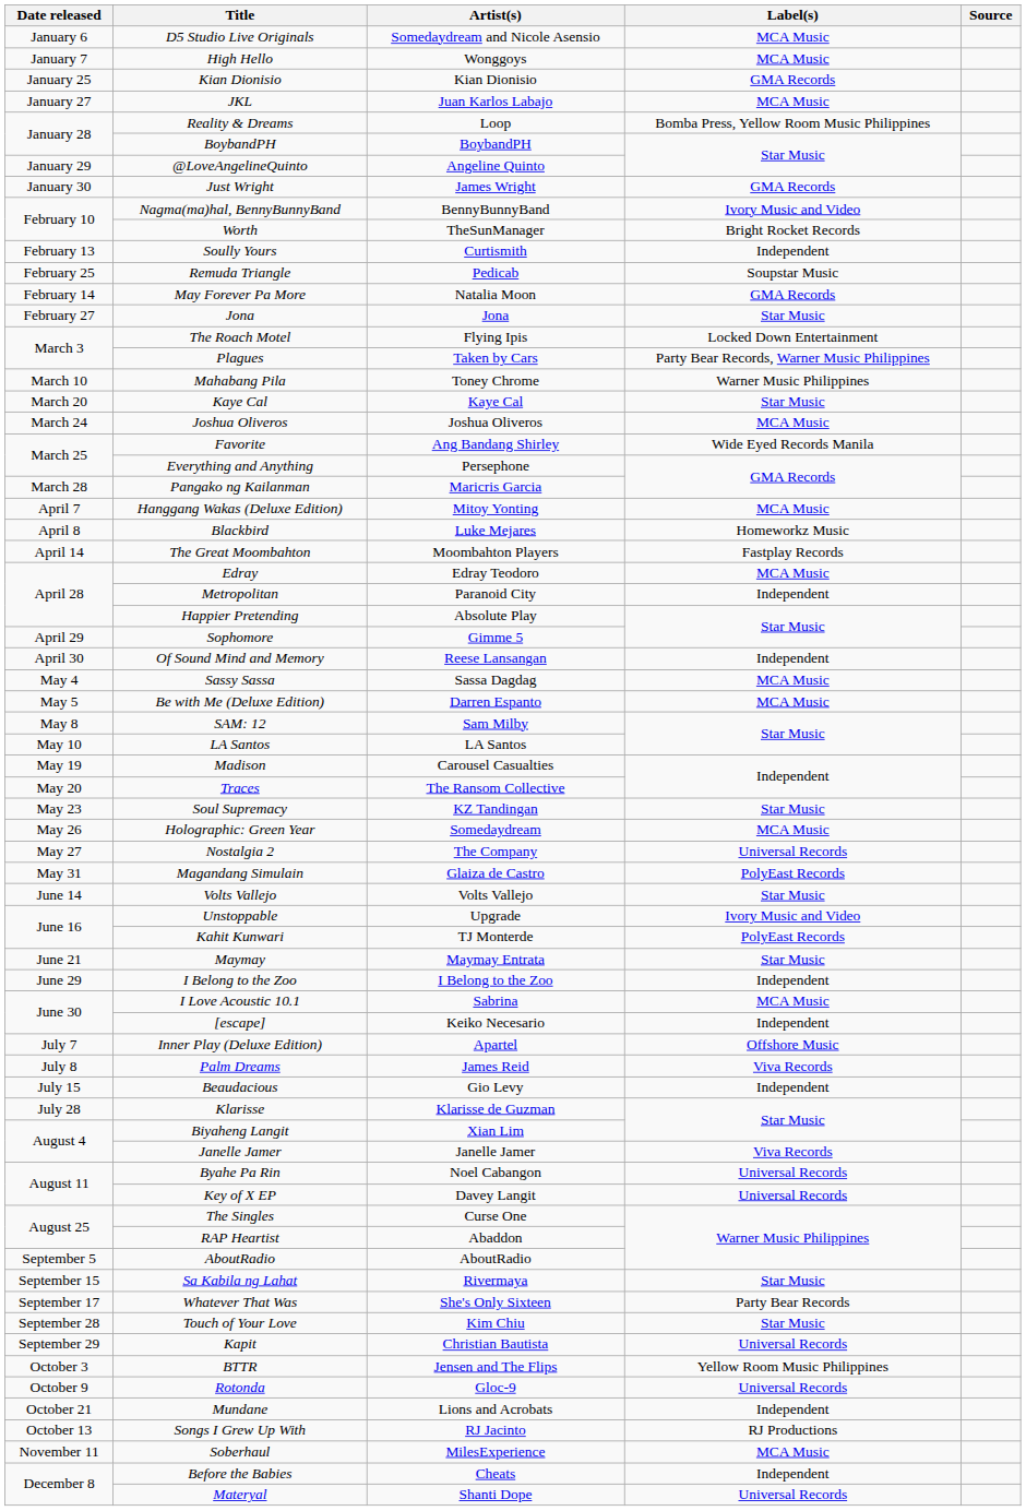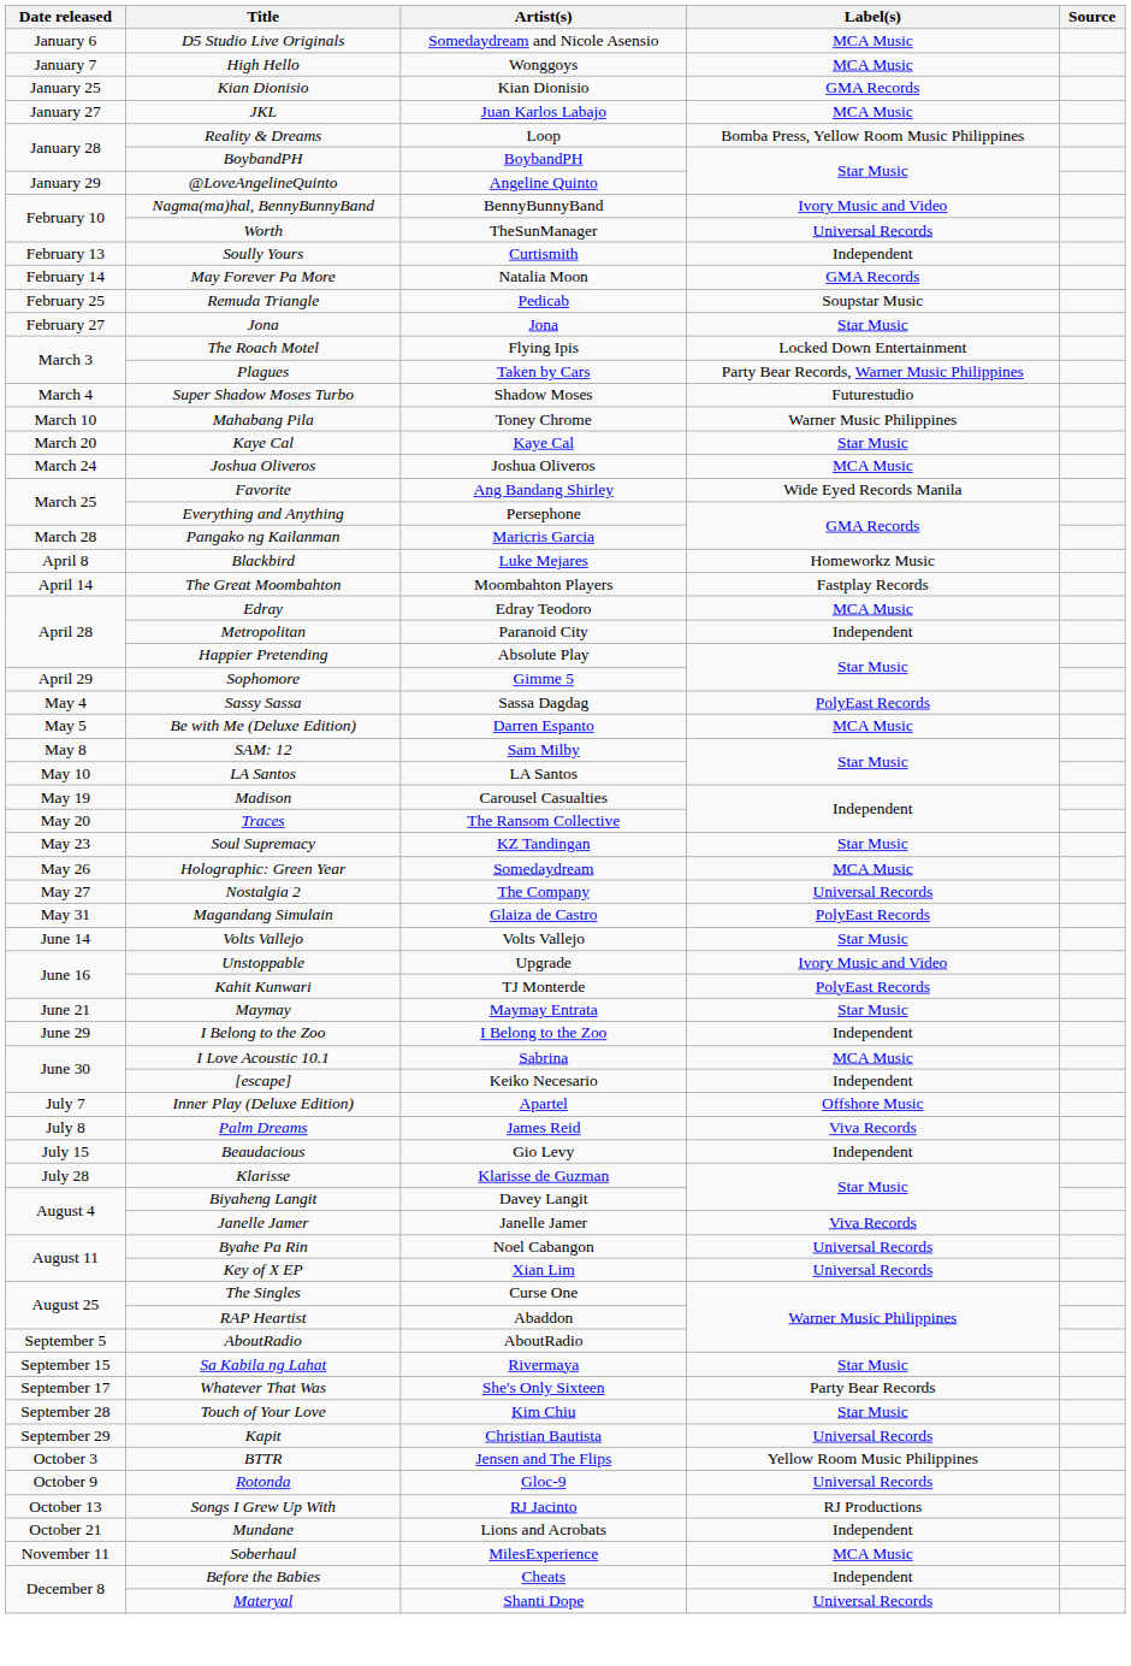 <table class="wikitable" style="text-align:center; line-height:16px; width:70%;">
 <tr>
 <th>Date released</th>
 <th>Title</th>
 <th>Artist(s)</th>
 <th>Label(s)</th>
 <th>Source</th>
 </tr>
 <tr>
 <td>January 6</td>
 <td><em>D5 Studio Live Originals</em></td>
 <td><a href='#'>Somedaydream</a> and Nicole Asensio</td>
 <td><a href='#'>MCA Music</a></td>
 <td></td>
 </tr>
 <tr>
 <td>January 7</td>
 <td><em>High Hello</em></td>
 <td>Wonggoys</td>
 <td><a href='#'>MCA Music</a></td>
 <td></td>
 </tr>
 <tr>
 <td>January 25</td>
 <td><em>Kian Dionisio</em></td>
 <td>Kian Dionisio</td>
 <td><a href='#'>GMA Records</a></td>
 <td></td>
 </tr>
 <tr>
 <td>January 27</td>
 <td><em>JKL</em></td>
 <td><a href='#'>Juan Karlos Labajo</a></td>
 <td><a href='#'>MCA Music</a></td>
 <td></td>
 </tr>
 <tr>
 <td rowspan="2">January 28</td>
 <td><em>Reality & Dreams</em></td>
 <td>Loop</td>
 <td>Bomba Press, Yellow Room Music Philippines</td>
 <td></td>
 </tr>
 <tr>
 <td><em>BoybandPH</em></td>
 <td><a href='#'>BoybandPH</a></td>
 <td rowspan=2><a href='#'>Star Music</a></td>
 <td></td>
 </tr>
 <tr>
 <td>January 29</td>
 <td><em>@LoveAngelineQuinto</em></td>
 <td><a href='#'>Angeline Quinto</a></td>
 <td></td>
 </tr>
 <tr>
-<td>January 30</td>
-<td><em>Just Wright</em></td>
-<td><a href='#'>James Wright</a></td>
-<td><a href='#'>GMA Records</a></td>
-<td></td>
-</tr>
-<tr>
 <td rowspan=2>February 10</td>
 <td><em>Nagma(ma)hal, BennyBunnyBand</em></td>
 <td>BennyBunnyBand</td>
 <td><a href='#'>Ivory Music and Video</a></td>
 <td></td>
 </tr>
 <tr>
 <td><em>Worth</em></td>
 <td>TheSunManager</td>
-<td>Bright Rocket Records</td>
+<td><a href='#'>Universal Records</a></td>
 <td></td>
 </tr>
 <tr>
 <td>February 13</td>
 <td><em>Soully Yours</em></td>
 <td><a href='#'>Curtismith</a></td>
 <td>Independent</td>
 <td></td>
 </tr>
 <tr>
+<td>February 14</td>
+<td><em>May Forever Pa More</em></td>
+<td>Natalia Moon</td>
+<td><a href='#'>GMA Records</a></td>
+<td></td>
+</tr>
+<tr>
 <td>February 25</td>
 <td><em>Remuda Triangle</em></td>
 <td><a href='#'>Pedicab</a></td>
 <td>Soupstar Music</td>
-<td></td>
-</tr>
-<tr>
-<td>February 14</td>
-<td><em>May Forever Pa More</em></td>
-<td>Natalia Moon</td>
-<td><a href='#'>GMA Records</a></td>
 <td></td>
 </tr>
 <tr>
 <td>February 27</td>
 <td><em>Jona</em></td>
 <td><a href='#'>Jona</a></td>
 <td><a href='#'>Star Music</a></td>
 <td></td>
 </tr>
 <tr>
 <td rowspan=2>March 3</td>
 <td><em>The Roach Motel</em></td>
 <td>Flying Ipis</td>
 <td>Locked Down Entertainment</td>
 <td></td>
 </tr>
 <tr>
 <td><em>Plagues</em></td>
 <td><a href='#'>Taken by Cars</a></td>
 <td>Party Bear Records, <a href='#'>Warner Music Philippines</a></td>
+<td></td>
+</tr>
+<tr>
+<td>March 4</td>
+<td><em>Super Shadow Moses Turbo</em></td>
+<td>Shadow Moses</td>
+<td>Futurestudio</td>
 <td></td>
 </tr>
 <tr>
 <td>March 10</td>
 <td><em>Mahabang Pila</em></td>
 <td>Toney Chrome</td>
 <td>Warner Music Philippines</td>
 <td></td>
 </tr>
 <tr>
 <td>March 20</td>
 <td><em>Kaye Cal</em></td>
 <td><a href='#'>Kaye Cal</a></td>
 <td><a href='#'>Star Music</a></td>
 <td></td>
 </tr>
 <tr>
 <td>March 24</td>
 <td><em>Joshua Oliveros</em></td>
 <td>Joshua Oliveros</td>
 <td><a href='#'>MCA Music</a></td>
 <td></td>
 </tr>
 <tr>
 <td rowspan=2>March 25</td>
 <td><em>Favorite</em></td>
 <td><a href='#'>Ang Bandang Shirley</a></td>
 <td>Wide Eyed Records Manila</td>
 <td></td>
 </tr>
 <tr>
 <td><em>Everything and Anything</em></td>
 <td>Persephone</td>
 <td rowspan=2><a href='#'>GMA Records</a></td>
 <td></td>
 </tr>
 <tr>
 <td>March 28</td>
 <td><em>Pangako ng Kailanman</em></td>
 <td><a href='#'>Maricris Garcia</a></td>
 <td></td>
 </tr>
 <tr>
-<td>April 7</td>
-<td><em>Hanggang Wakas (Deluxe Edition)</em></td>
-<td><a href='#'>Mitoy Yonting</a></td>
-<td><a href='#'>MCA Music</a></td>
-<td></td>
-</tr>
-<tr>
 <td>April 8</td>
 <td><em>Blackbird</em></td>
 <td><a href='#'>Luke Mejares</a></td>
 <td>Homeworkz Music</td>
 <td></td>
 </tr>
 <tr>
 <td>April 14</td>
 <td><em>The Great Moombahton</em></td>
 <td>Moombahton Players</td>
 <td>Fastplay Records</td>
 <td></td>
 </tr>
 <tr>
 <td rowspan=3>April 28</td>
 <td><em>Edray</em></td>
 <td>Edray Teodoro</td>
 <td><a href='#'>MCA Music</a></td>
 <td></td>
 </tr>
 <tr>
 <td><em>Metropolitan</em></td>
 <td>Paranoid City</td>
 <td>Independent</td>
 <td></td>
 </tr>
 <tr>
 <td><em>Happier Pretending</em></td>
 <td>Absolute Play</td>
 <td rowspan=2><a href='#'>Star Music</a></td>
 <td></td>
 </tr>
 <tr>
 <td>April 29</td>
 <td><em>Sophomore</em></td>
 <td><a href='#'>Gimme 5</a></td>
 <td></td>
 </tr>
 <tr>
-<td>April 30</td>
-<td><em>Of Sound Mind and Memory</em></td>
-<td><a href='#'>Reese Lansangan</a></td>
-<td>Independent</td>
-<td></td>
-</tr>
-<tr>
 <td>May 4</td>
 <td><em>Sassy Sassa</em></td>
 <td>Sassa Dagdag</td>
-<td><a href='#'>MCA Music</a></td>
+<td><a href='#'>PolyEast Records</a></td>
 <td></td>
 </tr>
 <tr>
 <td>May 5</td>
 <td><em>Be with Me (Deluxe Edition)</em></td>
 <td><a href='#'>Darren Espanto</a></td>
 <td><a href='#'>MCA Music</a></td>
 <td></td>
 </tr>
 <tr>
 <td>May 8</td>
 <td><em>SAM: 12</em></td>
 <td><a href='#'>Sam Milby</a></td>
 <td rowspan=2><a href='#'>Star Music</a></td>
 <td></td>
 </tr>
 <tr>
 <td>May 10</td>
 <td><em>LA Santos</em></td>
 <td>LA Santos</td>
 <td></td>
 </tr>
 <tr>
 <td>May 19</td>
 <td><em>Madison</em></td>
 <td>Carousel Casualties</td>
 <td rowspan=2>Independent</td>
 <td></td>
 </tr>
 <tr>
 <td>May 20</td>
 <td><em><a href='#'>Traces</a></em></td>
 <td><a href='#'>The Ransom Collective</a></td>
 <td></td>
 </tr>
 <tr>
 <td>May 23</td>
 <td><em>Soul Supremacy</em></td>
 <td><a href='#'>KZ Tandingan</a></td>
 <td><a href='#'>Star Music</a></td>
 <td></td>
 </tr>
 <tr>
 <td>May 26</td>
 <td><em>Holographic: Green Year</em></td>
 <td><a href='#'>Somedaydream</a></td>
 <td><a href='#'>MCA Music</a></td>
 <td></td>
 </tr>
 <tr>
 <td>May 27</td>
 <td><em>Nostalgia 2</em></td>
 <td><a href='#'>The Company</a></td>
 <td><a href='#'>Universal Records</a></td>
 <td></td>
 </tr>
 <tr>
 <td>May 31</td>
 <td><em>Magandang Simulain</em></td>
 <td><a href='#'>Glaiza de Castro</a></td>
 <td><a href='#'>PolyEast Records</a></td>
 <td></td>
 </tr>
 <tr>
 <td>June 14</td>
 <td><em>Volts Vallejo</em></td>
 <td>Volts Vallejo</td>
 <td><a href='#'>Star Music</a></td>
 <td></td>
 </tr>
 <tr>
 <td rowspan=2>June 16</td>
 <td><em>Unstoppable</em></td>
 <td>Upgrade</td>
 <td><a href='#'>Ivory Music and Video</a></td>
 <td></td>
 </tr>
 <tr>
 <td><em>Kahit Kunwari</em></td>
 <td>TJ Monterde</td>
 <td><a href='#'>PolyEast Records</a></td>
 <td></td>
 </tr>
 <tr>
 <td>June 21</td>
 <td><em>Maymay</em></td>
 <td><a href='#'>Maymay Entrata</a></td>
 <td><a href='#'>Star Music</a></td>
 <td></td>
 </tr>
 <tr>
 <td>June 29</td>
 <td><em>I Belong to the Zoo</em></td>
 <td><a href='#'>I Belong to the Zoo</a></td>
 <td>Independent</td>
 <td></td>
 </tr>
 <tr>
 <td rowspan=2>June 30</td>
 <td><em>I Love Acoustic 10.1</em></td>
 <td><a href='#'>Sabrina</a></td>
 <td><a href='#'>MCA Music</a></td>
 <td></td>
 </tr>
 <tr>
 <td><em>[escape]</em></td>
 <td>Keiko Necesario</td>
 <td>Independent</td>
 <td></td>
 </tr>
 <tr>
 <td>July 7</td>
 <td><em>Inner Play (Deluxe Edition)</em></td>
 <td><a href='#'>Apartel</a></td>
 <td><a href='#'>Offshore Music</a></td>
 <td></td>
 </tr>
 <tr>
 <td>July 8</td>
 <td><em><a href='#'>Palm Dreams</a></em></td>
 <td><a href='#'>James Reid</a></td>
 <td><a href='#'>Viva Records</a></td>
 <td></td>
 </tr>
 <tr>
 <td>July 15</td>
 <td><em>Beaudacious</em></td>
 <td>Gio Levy</td>
 <td>Independent</td>
 <td></td>
 </tr>
 <tr>
 <td>July 28</td>
 <td><em>Klarisse</em></td>
 <td><a href='#'>Klarisse de Guzman</a></td>
 <td rowspan=2><a href='#'>Star Music</a></td>
 <td></td>
 </tr>
 <tr>
 <td rowspan="2">August 4</td>
 <td><em>Biyaheng Langit</em></td>
-<td><a href='#'>Xian Lim</a></td>
+<td>Davey Langit</td>
 <td></td>
 </tr>
 <tr>
 <td><em>Janelle Jamer</em></td>
 <td>Janelle Jamer</td>
 <td><a href='#'>Viva Records</a></td>
 <td></td>
 </tr>
 <tr>
 <td rowspan="2">August 11</td>
 <td><em>Byahe Pa Rin</em></td>
 <td>Noel Cabangon</td>
 <td><a href='#'>Universal Records</a></td>
 <td></td>
 </tr>
 <tr>
 <td><em>Key of X EP</em></td>
-<td>Davey Langit</td>
+<td><a href='#'>Xian Lim</a></td>
 <td><a href='#'>Universal Records</a></td>
 <td></td>
 </tr>
 <tr>
 <td rowspan="2">August 25</td>
 <td><em>The Singles</em></td>
 <td>Curse One</td>
 <td rowspan="3"><a href='#'>Warner Music Philippines</a></td>
 <td></td>
 </tr>
 <tr>
 <td><em>RAP Heartist</em></td>
 <td>Abaddon</td>
 <td></td>
 </tr>
 <tr>
 <td>September 5</td>
 <td><em>AboutRadio</em></td>
 <td>AboutRadio</td>
 <td></td>
 </tr>
 <tr>
 <td>September 15</td>
 <td><em><a href='#'>Sa Kabila ng Lahat</a></em></td>
 <td><a href='#'>Rivermaya</a></td>
 <td><a href='#'>Star Music</a></td>
 <td></td>
 </tr>
 <tr>
 <td>September 17</td>
 <td><em>Whatever That Was</em></td>
 <td><a href='#'>She's Only Sixteen</a></td>
 <td>Party Bear Records</td>
 <td></td>
 </tr>
 <tr>
 <td>September 28</td>
 <td><em>Touch of Your Love</em></td>
 <td><a href='#'>Kim Chiu</a></td>
 <td><a href='#'>Star Music</a></td>
 <td></td>
 </tr>
 <tr>
 <td>September 29</td>
 <td><em>Kapit</em></td>
 <td><a href='#'>Christian Bautista</a></td>
 <td><a href='#'>Universal Records</a></td>
 <td></td>
 </tr>
 <tr>
 <td>October 3</td>
 <td><em>BTTR</em></td>
 <td><a href='#'>Jensen and The Flips</a></td>
 <td>Yellow Room Music Philippines</td>
 <td></td>
 </tr>
 <tr>
 <td>October 9</td>
 <td><em><a href='#'>Rotonda</a></em></td>
 <td><a href='#'>Gloc-9</a></td>
 <td><a href='#'>Universal Records</a></td>
 <td></td>
 </tr>
 <tr>
+<td>October 13</td>
+<td><em>Songs I Grew Up With</em></td>
+<td><a href='#'>RJ Jacinto</a></td>
+<td>RJ Productions</td>
+<td></td>
+</tr>
+<tr>
 <td>October 21</td>
 <td><em>Mundane</em></td>
 <td>Lions and Acrobats</td>
 <td>Independent</td>
-<td></td>
-</tr>
-<tr>
-<td>October 13</td>
-<td><em>Songs I Grew Up With</em></td>
-<td><a href='#'>RJ Jacinto</a></td>
-<td>RJ Productions</td>
 <td></td>
 </tr>
 <tr>
 <td>November 11</td>
 <td><em>Soberhaul</em></td>
 <td><a href='#'>MilesExperience</a></td>
 <td><a href='#'>MCA Music</a></td>
 <td></td>
 </tr>
 <tr>
 <td rowspan=2>December 8</td>
 <td><em>Before the Babies</em></td>
 <td><a href='#'>Cheats</a></td>
 <td>Independent</td>
 <td></td>
 </tr>
 <tr>
 <td><em><a href='#'>Materyal</a></em></td>
 <td><a href='#'>Shanti Dope</a></td>
 <td><a href='#'>Universal Records</a></td>
 <td></td>
 </tr>
 </table>
